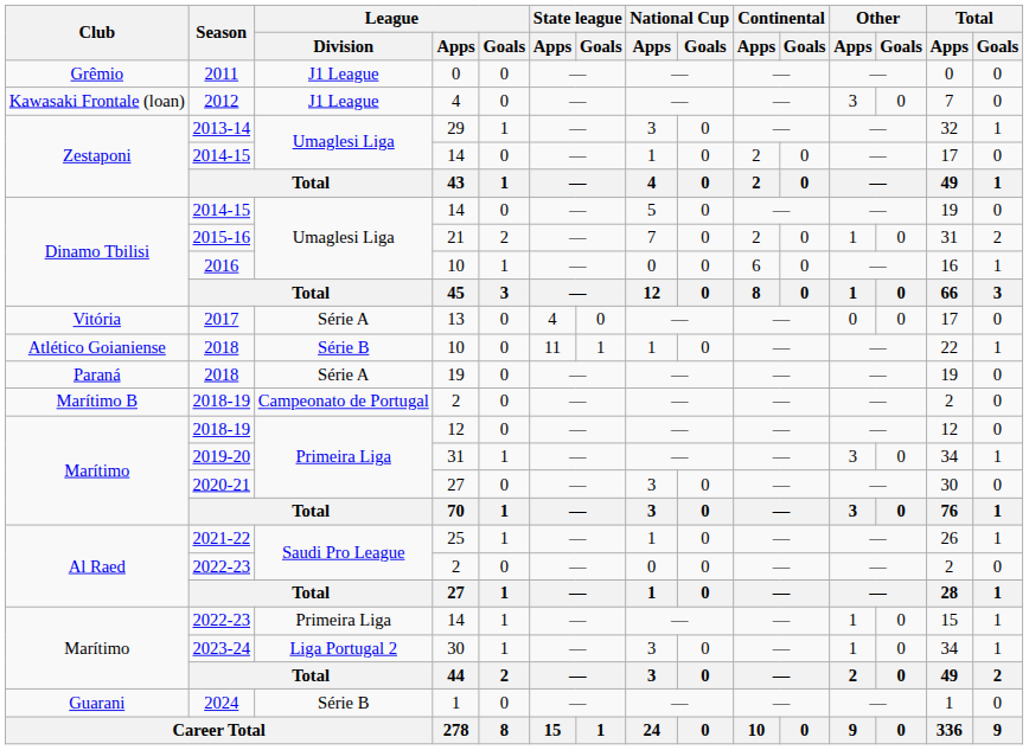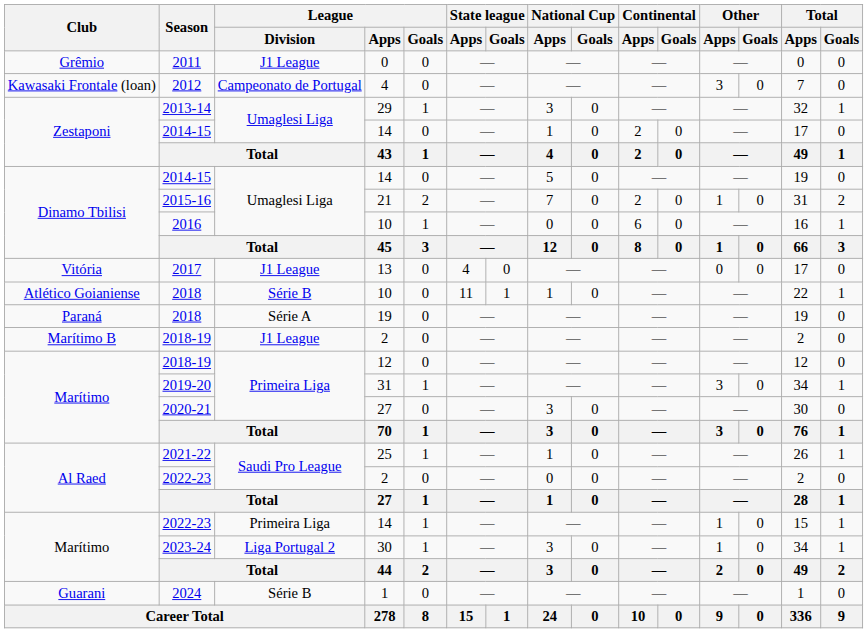 <table class="wikitable" style="text-align: center">
 <tr>
 <th rowspan="2">Club</th>
 <th rowspan="2">Season</th>
 <th colspan="3">League</th>
 <th colspan="2">State league</th>
 <th colspan="2">National Cup</th>
 <th colspan="2">Continental</th>
 <th colspan="2">Other</th>
 <th colspan="2">Total</th>
 </tr>
 <tr>
 <th>Division</th>
 <th>Apps</th>
 <th>Goals</th>
 <th>Apps</th>
 <th>Goals</th>
 <th>Apps</th>
 <th>Goals</th>
 <th>Apps</th>
 <th>Goals</th>
 <th>Apps</th>
 <th>Goals</th>
 <th>Apps</th>
 <th>Goals</th>
 </tr>
 <tr>
 <td><a href='#'>Grêmio</a></td>
 <td><a href='#'>2011</a></td>
 <td><a href='#'>J1 League</a></td>
 <td>0</td>
 <td>0</td>
 <td colspan="2">—</td>
 <td colspan="2">—</td>
 <td colspan="2">—</td>
 <td colspan="2">—</td>
 <td>0</td>
 <td>0</td>
 </tr>
 <tr>
 <td><a href='#'>Kawasaki Frontale</a> (loan)</td>
 <td><a href='#'>2012</a></td>
-<td><a href='#'>J1 League</a></td>
+<td><a href='#'>Campeonato de Portugal</a></td>
 <td>4</td>
 <td>0</td>
 <td colspan="2">—</td>
 <td colspan="2">—</td>
 <td colspan="2">—</td>
 <td>3</td>
 <td>0</td>
 <td>7</td>
 <td>0</td>
 </tr>
 <tr>
 <td rowspan="3"><a href='#'>Zestaponi</a></td>
 <td><a href='#'>2013-14</a></td>
 <td rowspan="2"><a href='#'>Umaglesi Liga</a></td>
 <td>29</td>
 <td>1</td>
 <td colspan="2">—</td>
 <td>3</td>
 <td>0</td>
 <td colspan="2">—</td>
 <td colspan="2">—</td>
 <td>32</td>
 <td>1</td>
 </tr>
 <tr>
 <td><a href='#'>2014-15</a></td>
 <td>14</td>
 <td>0</td>
 <td colspan="2">—</td>
 <td>1</td>
 <td>0</td>
 <td>2</td>
 <td>0</td>
 <td colspan="2">—</td>
 <td>17</td>
 <td>0</td>
 </tr>
 <tr>
 <th colspan="2">Total</th>
 <th>43</th>
 <th>1</th>
 <th colspan="2">—</th>
 <th>4</th>
 <th>0</th>
 <th>2</th>
 <th>0</th>
 <th colspan="2">—</th>
 <th>49</th>
 <th>1</th>
 </tr>
 <tr>
 <td rowspan="4"><a href='#'>Dinamo Tbilisi</a></td>
 <td><a href='#'>2014-15</a></td>
 <td rowspan="3">Umaglesi Liga</td>
 <td>14</td>
 <td>0</td>
 <td colspan="2">—</td>
 <td>5</td>
 <td>0</td>
 <td colspan="2">—</td>
 <td colspan="2">—</td>
 <td>19</td>
 <td>0</td>
 </tr>
 <tr>
 <td><a href='#'>2015-16</a></td>
 <td>21</td>
 <td>2</td>
 <td colspan="2">—</td>
 <td>7</td>
 <td>0</td>
 <td>2</td>
 <td>0</td>
 <td>1</td>
 <td>0</td>
 <td>31</td>
 <td>2</td>
 </tr>
 <tr>
 <td><a href='#'>2016</a></td>
 <td>10</td>
 <td>1</td>
 <td colspan="2">—</td>
 <td>0</td>
 <td>0</td>
 <td>6</td>
 <td>0</td>
 <td colspan="2">—</td>
 <td>16</td>
 <td>1</td>
 </tr>
 <tr>
 <th colspan="2">Total</th>
 <th>45</th>
 <th>3</th>
 <th colspan="2">—</th>
 <th>12</th>
 <th>0</th>
 <th>8</th>
 <th>0</th>
 <th>1</th>
 <th>0</th>
 <th>66</th>
 <th>3</th>
 </tr>
 <tr>
 <td><a href='#'>Vitória</a></td>
 <td><a href='#'>2017</a></td>
-<td>Série A</td>
+<td><a href='#'>J1 League</a></td>
 <td>13</td>
 <td>0</td>
 <td>4</td>
 <td>0</td>
 <td colspan="2">—</td>
 <td colspan="2">—</td>
 <td>0</td>
 <td>0</td>
 <td>17</td>
 <td>0</td>
 </tr>
 <tr>
 <td><a href='#'>Atlético Goianiense</a></td>
 <td><a href='#'>2018</a></td>
 <td><a href='#'>Série B</a></td>
 <td>10</td>
 <td>0</td>
 <td>11</td>
 <td>1</td>
 <td>1</td>
 <td>0</td>
 <td colspan="2">—</td>
 <td colspan="2">—</td>
 <td>22</td>
 <td>1</td>
 </tr>
 <tr>
 <td><a href='#'>Paraná</a></td>
 <td><a href='#'>2018</a></td>
 <td>Série A</td>
 <td>19</td>
 <td>0</td>
 <td colspan="2">—</td>
 <td colspan="2">—</td>
 <td colspan="2">—</td>
 <td colspan="2">—</td>
 <td>19</td>
 <td>0</td>
 </tr>
 <tr>
 <td><a href='#'>Marítimo B</a></td>
 <td><a href='#'>2018-19</a></td>
-<td><a href='#'>Campeonato de Portugal</a></td>
+<td><a href='#'>J1 League</a></td>
 <td>2</td>
 <td>0</td>
 <td colspan="2">—</td>
 <td colspan="2">—</td>
 <td colspan="2">—</td>
 <td colspan="2">—</td>
 <td>2</td>
 <td>0</td>
 </tr>
 <tr>
 <td rowspan="4"><a href='#'>Marítimo</a></td>
 <td><a href='#'>2018-19</a></td>
 <td rowspan="3"><a href='#'>Primeira Liga</a></td>
 <td>12</td>
 <td>0</td>
 <td colspan="2">—</td>
 <td colspan="2">—</td>
 <td colspan="2">—</td>
 <td colspan="2">—</td>
 <td>12</td>
 <td>0</td>
 </tr>
 <tr>
 <td><a href='#'>2019-20</a></td>
 <td>31</td>
 <td>1</td>
 <td colspan="2">—</td>
 <td colspan="2">—</td>
 <td colspan="2">—</td>
 <td>3</td>
 <td>0</td>
 <td>34</td>
 <td>1</td>
 </tr>
 <tr>
 <td><a href='#'>2020-21</a></td>
 <td>27</td>
 <td>0</td>
 <td colspan="2">—</td>
 <td>3</td>
 <td>0</td>
 <td colspan="2">—</td>
 <td colspan="2">—</td>
 <td>30</td>
 <td>0</td>
 </tr>
 <tr>
 <th colspan="2">Total</th>
 <th>70</th>
 <th>1</th>
 <th colspan="2">—</th>
 <th>3</th>
 <th>0</th>
 <th colspan="2">—</th>
 <th>3</th>
 <th>0</th>
 <th>76</th>
 <th>1</th>
 </tr>
 <tr>
 <td rowspan="3"><a href='#'>Al Raed</a></td>
 <td><a href='#'>2021-22</a></td>
 <td rowspan="2"><a href='#'>Saudi Pro League</a></td>
 <td>25</td>
 <td>1</td>
 <td colspan="2">—</td>
 <td>1</td>
 <td>0</td>
 <td colspan="2">—</td>
 <td colspan="2">—</td>
 <td>26</td>
 <td>1</td>
 </tr>
 <tr>
 <td><a href='#'>2022-23</a></td>
 <td>2</td>
 <td>0</td>
 <td colspan="2">—</td>
 <td>0</td>
 <td>0</td>
 <td colspan="2">—</td>
 <td colspan="2">—</td>
 <td>2</td>
 <td>0</td>
 </tr>
 <tr>
 <th colspan="2">Total</th>
 <th>27</th>
 <th>1</th>
 <th colspan="2">—</th>
 <th>1</th>
 <th>0</th>
 <th colspan="2">—</th>
 <th colspan="2">—</th>
 <th>28</th>
 <th>1</th>
 </tr>
 <tr>
 <td rowspan="3">Marítimo</td>
 <td><a href='#'>2022-23</a></td>
 <td>Primeira Liga</td>
 <td>14</td>
 <td>1</td>
 <td colspan="2">—</td>
 <td colspan="2">—</td>
 <td colspan="2">—</td>
 <td>1</td>
 <td>0</td>
 <td>15</td>
 <td>1</td>
 </tr>
 <tr>
 <td><a href='#'>2023-24</a></td>
 <td><a href='#'>Liga Portugal 2</a></td>
 <td>30</td>
 <td>1</td>
 <td colspan="2">—</td>
 <td>3</td>
 <td>0</td>
 <td colspan="2">—</td>
 <td>1</td>
 <td>0</td>
 <td>34</td>
 <td>1</td>
 </tr>
 <tr>
 <th colspan="2">Total</th>
 <th>44</th>
 <th>2</th>
 <th colspan="2">—</th>
 <th>3</th>
 <th>0</th>
 <th colspan="2">—</th>
 <th>2</th>
 <th>0</th>
 <th>49</th>
 <th>2</th>
 </tr>
 <tr>
 <td><a href='#'>Guarani</a></td>
 <td><a href='#'>2024</a></td>
 <td>Série B</td>
 <td>1</td>
 <td>0</td>
 <td colspan="2">—</td>
 <td colspan="2">—</td>
 <td colspan="2">—</td>
 <td colspan="2">—</td>
 <td>1</td>
 <td>0</td>
 </tr>
 <tr>
 <th colspan="3">Career Total</th>
 <th>278</th>
 <th>8</th>
 <th>15</th>
 <th>1</th>
 <th>24</th>
 <th>0</th>
 <th>10</th>
 <th>0</th>
 <th>9</th>
 <th>0</th>
 <th>336</th>
 <th>9</th>
 </tr>
 </table>
